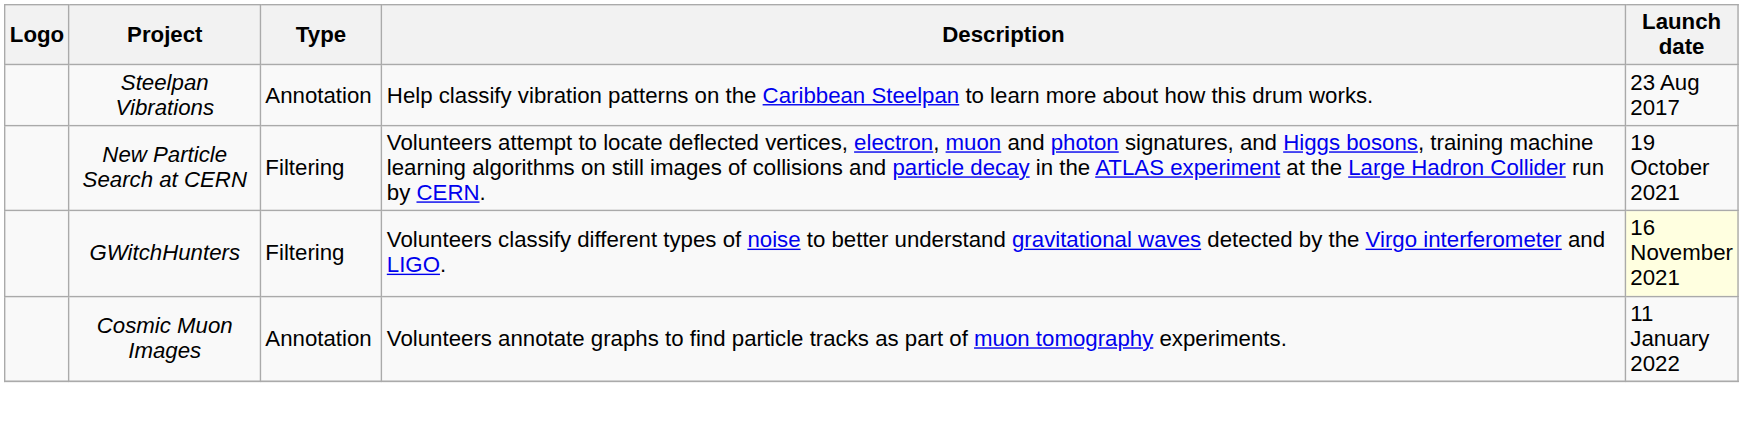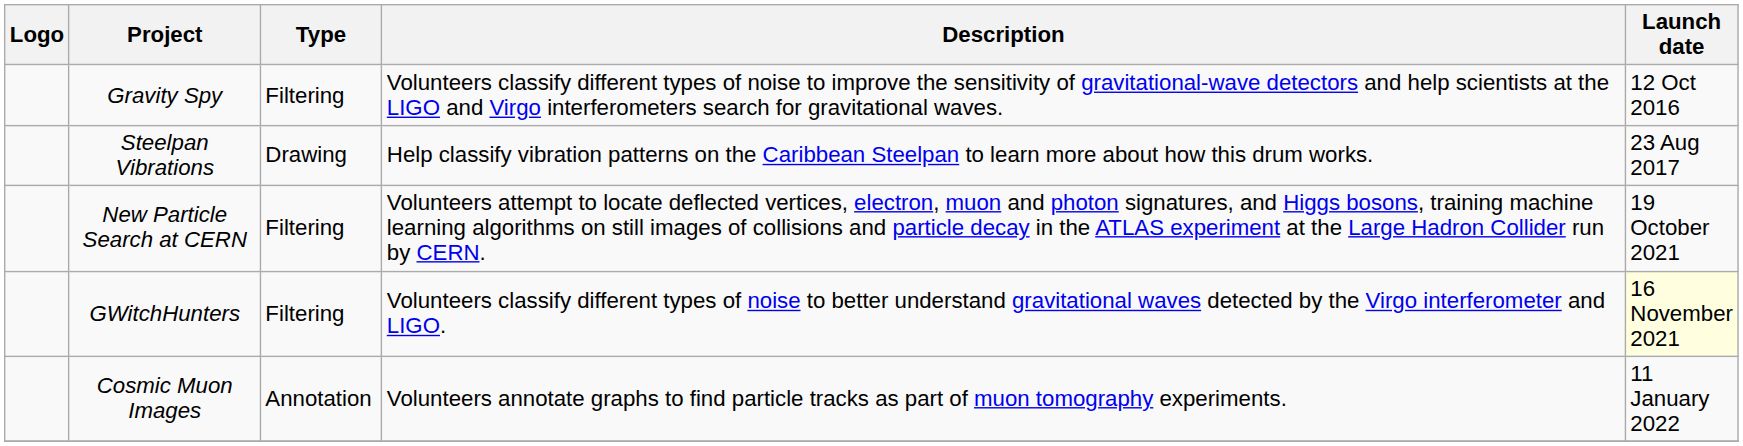 <table class="wikitable sortable">
 <tr>
 <th scope="col">Logo</th>
 <th scope="col" style="width:130px;">Project</th>
 <th scope="col" style="width:80px;">Type</th>
 <th scope="col" class="unsortable">Description</th>
 <th scope="col" style="width:65px;">Launch date</th>
 </tr>
 <tr>
 <td></td>
+<td style="text-align: center;"><em>Gravity Spy</em></td>
+<td>Filtering</td>
+<td>Volunteers classify different types of noise to improve the sensitivity of <a href='#'>gravitational-wave detectors</a> and help scientists at the <a href='#'>LIGO</a> and <a href='#'>Virgo</a> interferometers search for gravitational waves.</td>
+<td>12 Oct 2016</td>
+</tr>
+<tr>
+<td></td>
 <td style="text-align: center;"><em>Steelpan Vibrations</em></td>
-<td>Annotation</td>
+<td>Drawing</td>
 <td>Help classify vibration patterns on the <a href='#'>Caribbean Steelpan</a> to learn more about how this drum works.</td>
 <td>23 Aug 2017</td>
 </tr>
 <tr>
 <td></td>
 <td style="text-align: center;"><em>New Particle Search at CERN</em></td>
 <td>Filtering</td>
 <td>Volunteers attempt to locate deflected vertices, <a href='#'>electron</a>, <a href='#'>muon</a> and <a href='#'>photon</a> signatures, and <a href='#'>Higgs bosons</a>, training machine learning algorithms on still images of collisions and <a href='#'>particle decay</a> in the <a href='#'>ATLAS experiment</a> at the <a href='#'>Large Hadron Collider</a> run by <a href='#'>CERN</a>.</td>
 <td>19 October 2021</td>
 </tr>
 <tr>
 <td></td>
 <td style="text-align: center;"><em>GWitchHunters</em></td>
 <td>Filtering</td>
 <td>Volunteers classify different types of <a href='#'>noise</a> to better understand <a href='#'>gravitational waves</a> detected by the <a href='#'>Virgo interferometer</a> and <a href='#'>LIGO</a>.</td>
 <td style="background: lightyellow;">16 November 2021</td>
 </tr>
 <tr>
 <td></td>
 <td style="text-align: center;"><em>Cosmic Muon Images</em></td>
 <td>Annotation</td>
 <td>Volunteers annotate graphs to find particle tracks as part of <a href='#'>muon tomography</a> experiments.</td>
 <td>11 January 2022</td>
 </tr>
 <tr>
 </tr>
 </table>
